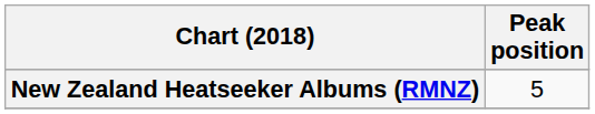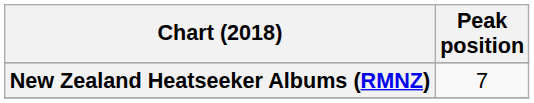 <table class="wikitable sortable plainrowheaders" style="text-align:center">
 <tr>
 <th scope="col">Chart (2018)</th>
 <th scope="col">Peak<br> position</th>
 </tr>
 <tr>
 </tr>
 <tr>
 </tr>
 <tr>
 <th scope="row">New Zealand Heatseeker Albums (<a href='#'>RMNZ</a>)</th>
-<td>5</td>
+<td>7</td>
 </tr>
 <tr>
 </tr>
 <tr>
 </tr>
 <tr>
 </tr>
 <tr>
 </tr>
 <tr>
 </tr>
 <tr>
 </tr>
 </table>
